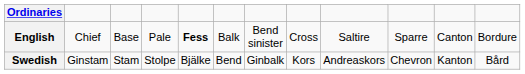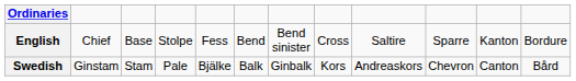 <table class="wikitable" style="margin:1em auto;">
 <tr>
 <th><a href='#'>Ordinaries</a></th>
 <td align=center></td>
 <td align=center></td>
 <td align=center></td>
 <td align=center></td>
 <td align=center></td>
 <td align=center></td>
 <td align=center></td>
 <td align=center></td>
 <td align=center></td>
 <td align=center></td>
 <td align=center></td>
 </tr>
 <tr>
 <th>English</th>
 <td align=center>Chief</td>
 <td align=center>Base</td>
-<td align=center>Pale</td>
-<td align=center><strong>Fess</strong></td>
-<td align=center>Balk</td>
+<td align=center>Stolpe</td>
+<td align=center>Fess</td>
+<td align=center>Bend</td>
 <td align=center>Bend sinister</td>
 <td align=center>Cross</td>
 <td align=center>Saltire</td>
 <td align=center>Sparre</td>
-<td align=center>Canton</td>
+<td align=center>Kanton</td>
 <td align=center>Bordure</td>
 </tr>
 <tr>
 <th>Swedish</th>
 <td align=center>Ginstam</td>
 <td align=center>Stam</td>
-<td align=center>Stolpe</td>
+<td align=center>Pale</td>
 <td align=center>Bjälke</td>
-<td align=center>Bend</td>
+<td align=center>Balk</td>
 <td align=center>Ginbalk</td>
 <td align=center>Kors</td>
 <td align=center>Andreaskors</td>
 <td align=center>Chevron</td>
-<td align=center>Kanton</td>
+<td align=center>Canton</td>
 <td align=center>Bård</td>
 </tr>
 </table>
